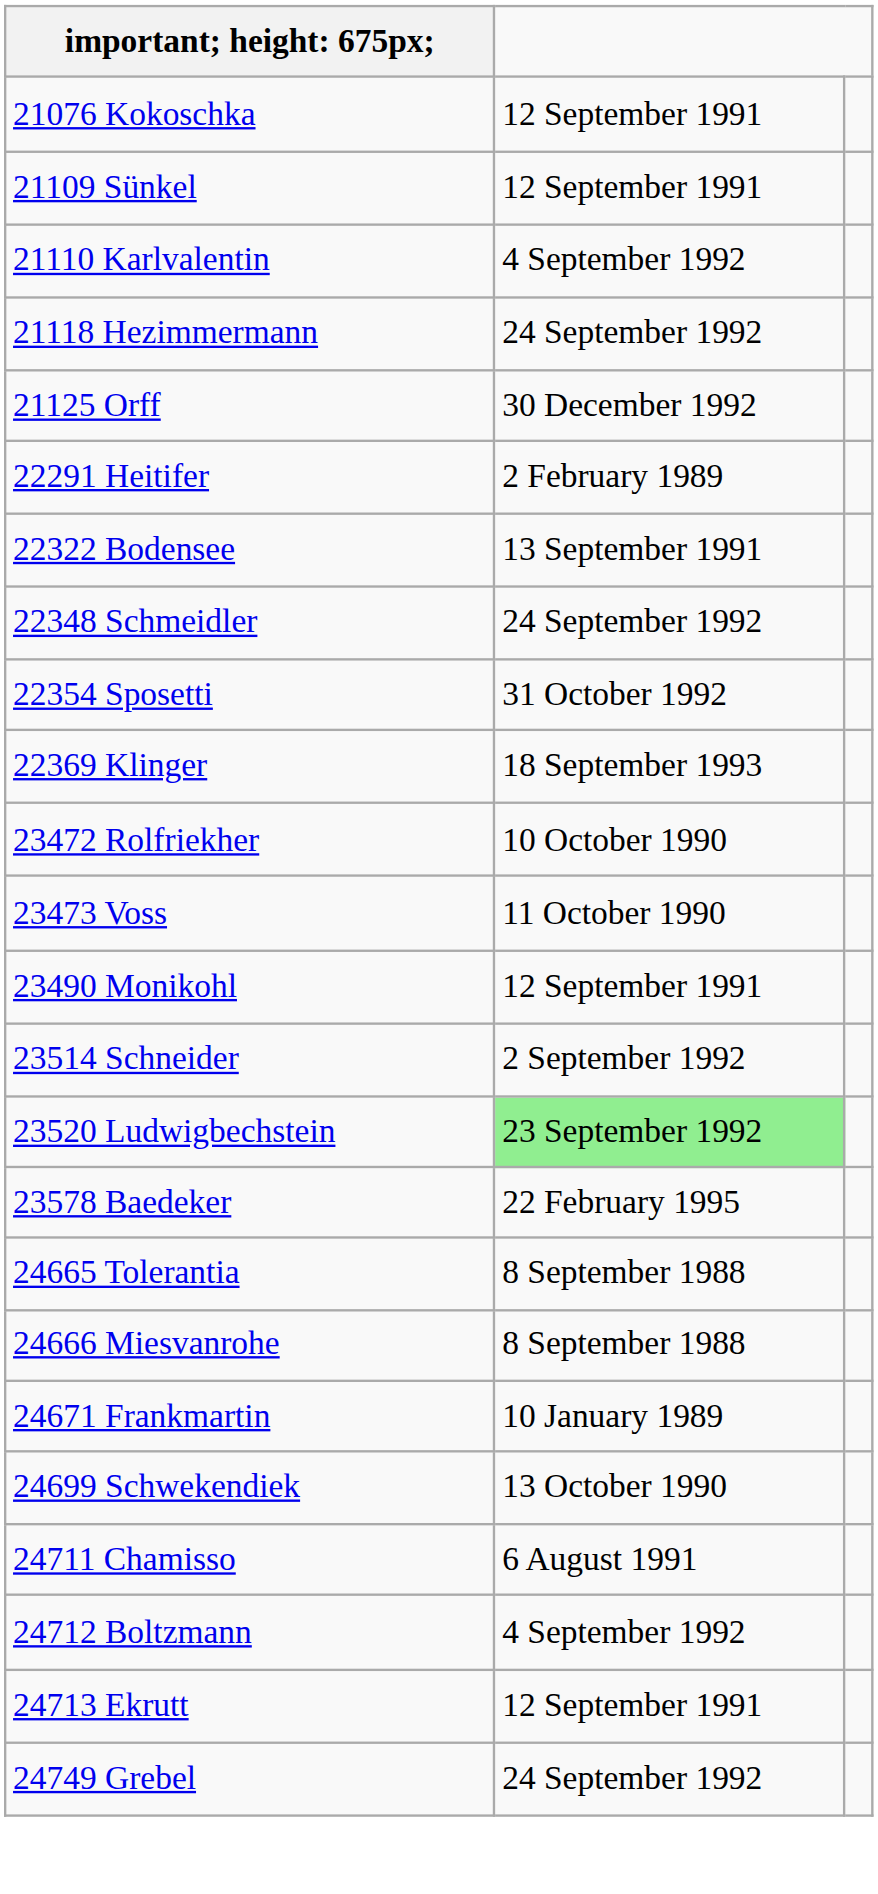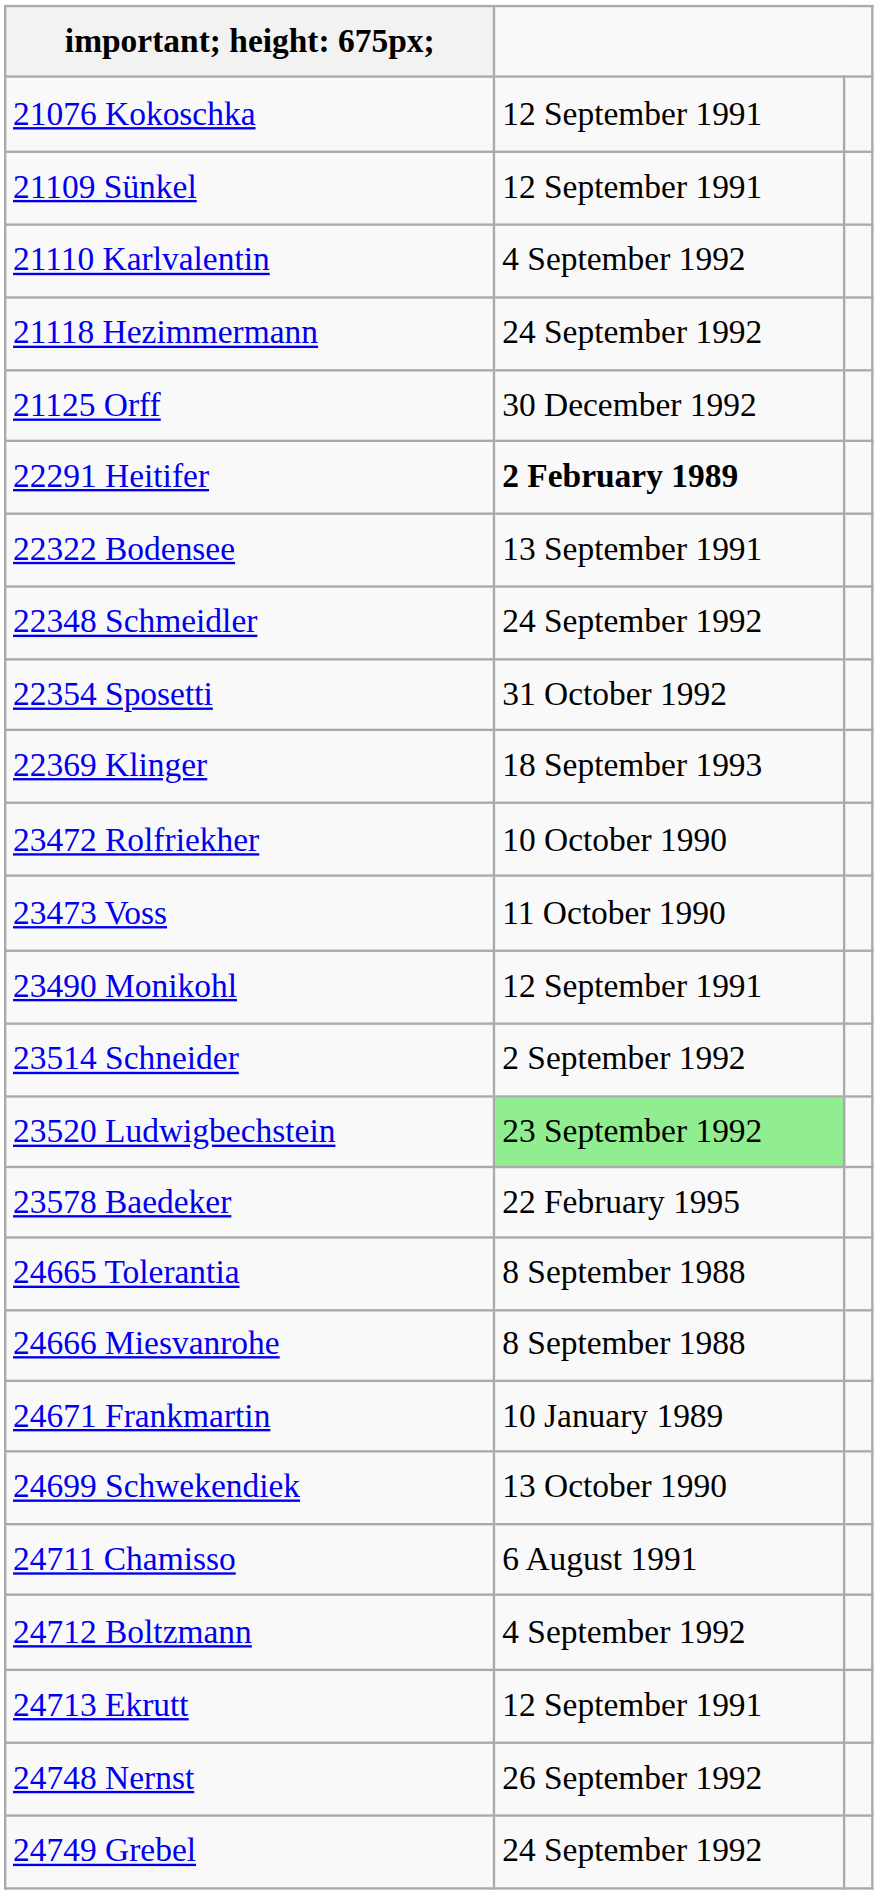 <table class="wikitable" style="font-size: 89%; float: left; width: 26em; margin-right: 1em; line-height: 1.65em">
 <tr>
 <th>important; height: 675px;</th>
 </tr>
 <tr>
 <td><a href='#'>21076 Kokoschka</a></td>
 <td>12 September 1991</td>
 <td><small></small> </td>
 </tr>
 <tr>
 <td><a href='#'>21109 Sünkel</a></td>
 <td>12 September 1991</td>
 <td><small></small> </td>
 </tr>
 <tr>
 <td><a href='#'>21110 Karlvalentin</a></td>
 <td>4 September 1992</td>
 <td><small></small> </td>
 </tr>
 <tr>
 <td><a href='#'>21118 Hezimmermann</a></td>
 <td>24 September 1992</td>
 <td><small></small> </td>
 </tr>
 <tr>
 <td><a href='#'>21125 Orff</a></td>
 <td>30 December 1992</td>
 <td><small></small></td>
 </tr>
 <tr>
 <td><a href='#'>22291 Heitifer</a></td>
-<td>2 February 1989</td>
+<td><strong>2 February 1989</strong></td>
 <td><small></small></td>
 </tr>
 <tr>
 <td><a href='#'>22322 Bodensee</a></td>
 <td>13 September 1991</td>
 <td><small></small> </td>
 </tr>
 <tr>
 <td><a href='#'>22348 Schmeidler</a></td>
 <td>24 September 1992</td>
 <td><small></small> </td>
 </tr>
 <tr>
 <td><a href='#'>22354 Sposetti</a></td>
 <td>31 October 1992</td>
 <td><small></small></td>
 </tr>
 <tr>
 <td><a href='#'>22369 Klinger</a></td>
 <td>18 September 1993</td>
 <td><small></small> </td>
 </tr>
 <tr>
 <td><a href='#'>23472 Rolfriekher</a></td>
 <td>10 October 1990</td>
 <td><small></small> </td>
 </tr>
 <tr>
 <td><a href='#'>23473 Voss</a></td>
 <td>11 October 1990</td>
 <td><small></small> </td>
 </tr>
 <tr>
 <td><a href='#'>23490 Monikohl</a></td>
 <td>12 September 1991</td>
 <td><small></small> </td>
 </tr>
 <tr>
 <td><a href='#'>23514 Schneider</a></td>
 <td>2 September 1992</td>
 <td><small></small> </td>
 </tr>
 <tr>
 <td><a href='#'>23520 Ludwigbechstein</a></td>
 <td style="background: lightgreen;">23 September 1992</td>
 <td><small></small></td>
 </tr>
 <tr>
 <td><a href='#'>23578 Baedeker</a></td>
 <td>22 February 1995</td>
 <td><small></small></td>
 </tr>
 <tr>
 <td><a href='#'>24665 Tolerantia</a></td>
 <td>8 September 1988</td>
 <td><small></small></td>
 </tr>
 <tr>
 <td><a href='#'>24666 Miesvanrohe</a></td>
 <td>8 September 1988</td>
 <td><small></small></td>
 </tr>
 <tr>
 <td><a href='#'>24671 Frankmartin</a></td>
 <td>10 January 1989</td>
 <td><small></small></td>
 </tr>
 <tr>
 <td><a href='#'>24699 Schwekendiek</a></td>
 <td>13 October 1990</td>
 <td><small></small> </td>
 </tr>
 <tr>
 <td><a href='#'>24711 Chamisso</a></td>
 <td>6 August 1991</td>
 <td><small></small></td>
 </tr>
 <tr>
 <td><a href='#'>24712 Boltzmann</a></td>
 <td>4 September 1992</td>
 <td><small></small> </td>
 </tr>
 <tr>
 <td><a href='#'>24713 Ekrutt</a></td>
 <td>12 September 1991</td>
 <td><small></small> </td>
 </tr>
 <tr>
+<td><a href='#'>24748 Nernst</a></td>
+<td>26 September 1992</td>
+<td><small></small> </td>
+</tr>
+<tr>
 <td><a href='#'>24749 Grebel</a></td>
 <td>24 September 1992</td>
 <td><small></small> </td>
 </tr>
 </table>
